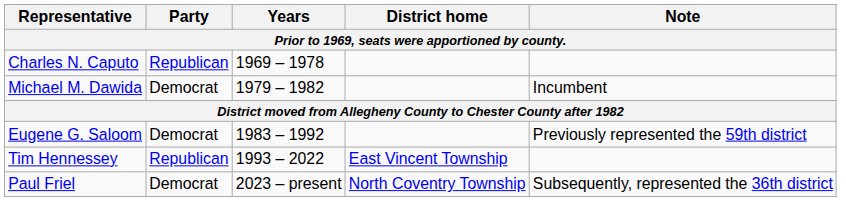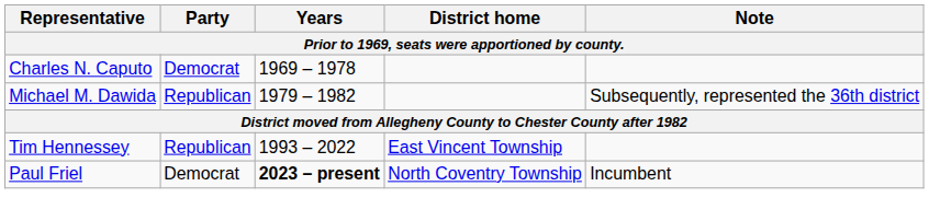 <table class=wikitable>
 <tr valign=bottom>
 <th>Representative</th>
 <th>Party</th>
 <th>Years</th>
 <th>District home</th>
 <th>Note</th>
 </tr>
 <tr>
 <th colspan=5 style="font-size: 80%;"><em>Prior to 1969, seats were apportioned by county.</em></th>
 </tr>
 <tr>
 <td><a href='#'>Charles N. Caputo</a></td>
-<td><a href='#'>Republican</a></td>
+<td><a href='#'>Democrat</a></td>
 <td>1969 – 1978</td>
 <td></td>
 <td></td>
 </tr>
 <tr>
 <td><a href='#'>Michael M. Dawida</a></td>
-<td>Democrat</td>
+<td><a href='#'>Republican</a></td>
 <td>1979 – 1982</td>
 <td></td>
-<td>Incumbent</td>
+<td>Subsequently, represented the <a href='#'>36th district</a></td>
 </tr>
 <tr>
 <th colspan=5 style="font-size: 80%;"><em>District moved from Allegheny County to Chester County after 1982</em></th>
-</tr>
-<tr>
-<td><a href='#'>Eugene G. Saloom</a></td>
-<td>Democrat</td>
-<td>1983 – 1992</td>
-<td></td>
-<td>Previously represented the <a href='#'>59th district</a></td>
 </tr>
 <tr>
 <td><a href='#'>Tim Hennessey</a></td>
 <td><a href='#'>Republican</a></td>
 <td>1993 – 2022</td>
 <td><a href='#'>East Vincent Township</a></td>
 <td></td>
 </tr>
 <tr>
 <td><a href='#'>Paul Friel</a></td>
 <td>Democrat</td>
-<td>2023 – present</td>
+<td><strong>2023 – present</strong></td>
 <td><a href='#'>North Coventry Township</a></td>
-<td>Subsequently, represented the <a href='#'>36th district</a></td>
+<td>Incumbent</td>
 </tr>
 </table>
